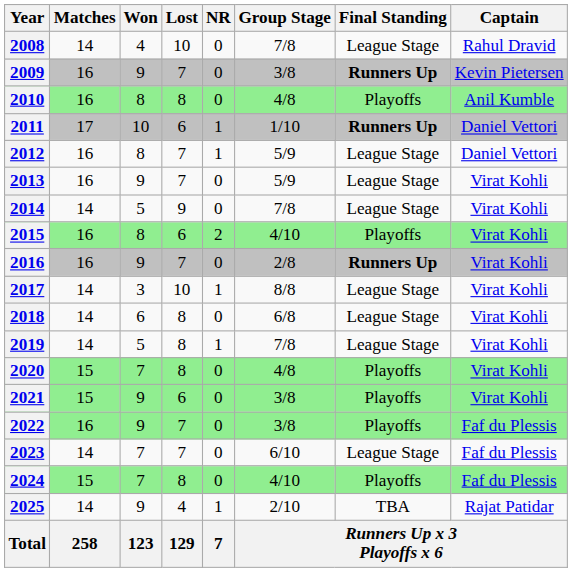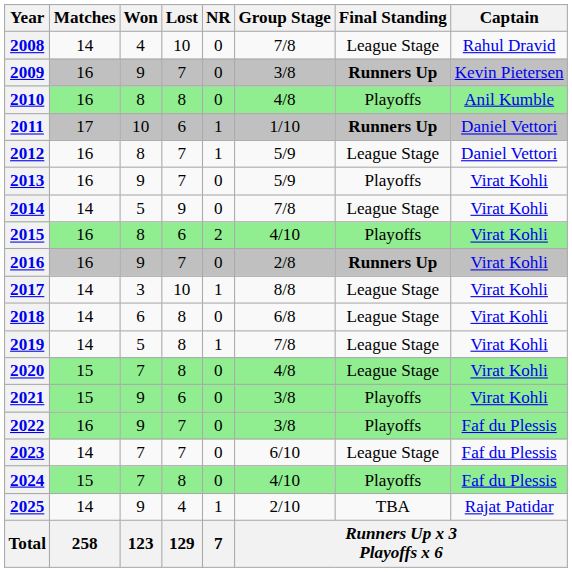 <table class="wikitable" style="text-align: center;">
 <tr>
 <th>Year</th>
 <th>Matches</th>
 <th>Won</th>
 <th>Lost</th>
 <th>NR</th>
 <th>Group Stage</th>
 <th>Final Standing</th>
 <th>Captain</th>
 </tr>
 <tr>
 <th><a href='#'>2008</a></th>
 <td>14</td>
 <td>4</td>
 <td>10</td>
 <td>0</td>
 <td>7/8</td>
 <td>League Stage</td>
 <td><a href='#'>Rahul Dravid</a></td>
 </tr>
 <tr bgcolor=silver>
 <th><a href='#'>2009</a></th>
 <td>16</td>
 <td>9</td>
 <td>7</td>
 <td>0</td>
 <td>3/8</td>
 <td><strong>Runners Up</strong></td>
 <td><a href='#'>Kevin Pietersen</a></td>
 </tr>
 <tr bgcolor=lightgreen>
 <th><a href='#'>2010</a></th>
 <td>16</td>
 <td>8</td>
 <td>8</td>
 <td>0</td>
 <td>4/8</td>
 <td>Playoffs</td>
 <td><a href='#'>Anil Kumble</a></td>
 </tr>
 <tr bgcolor=silver>
 <th><a href='#'>2011</a></th>
 <td>17</td>
 <td>10</td>
 <td>6</td>
 <td>1</td>
 <td>1/10</td>
 <td><strong>Runners Up</strong></td>
 <td><a href='#'>Daniel Vettori</a></td>
 </tr>
 <tr>
 <th><a href='#'>2012</a></th>
 <td>16</td>
 <td>8</td>
 <td>7</td>
 <td>1</td>
 <td>5/9</td>
 <td>League Stage</td>
 <td><a href='#'>Daniel Vettori</a></td>
 </tr>
 <tr>
 <th><a href='#'>2013</a></th>
 <td>16</td>
 <td>9</td>
 <td>7</td>
 <td>0</td>
 <td>5/9</td>
-<td>League Stage</td>
+<td>Playoffs</td>
 <td><a href='#'>Virat Kohli</a></td>
 </tr>
 <tr>
 <th><a href='#'>2014</a></th>
 <td>14</td>
 <td>5</td>
 <td>9</td>
 <td>0</td>
 <td>7/8</td>
 <td>League Stage</td>
 <td><a href='#'>Virat Kohli</a></td>
 </tr>
 <tr bgcolor=lightgreen>
 <th><a href='#'>2015</a></th>
 <td>16</td>
 <td>8</td>
 <td>6</td>
 <td>2</td>
 <td>4/10</td>
 <td>Playoffs</td>
 <td><a href='#'>Virat Kohli</a></td>
 </tr>
 <tr bgcolor=silver>
 <th><a href='#'>2016</a></th>
 <td>16</td>
 <td>9</td>
 <td>7</td>
 <td>0</td>
 <td>2/8</td>
 <td><strong>Runners Up</strong></td>
 <td><a href='#'>Virat Kohli</a></td>
 </tr>
 <tr>
 <th><a href='#'>2017</a></th>
 <td>14</td>
 <td>3</td>
 <td>10</td>
 <td>1</td>
 <td>8/8</td>
 <td>League Stage</td>
 <td><a href='#'>Virat Kohli</a></td>
 </tr>
 <tr>
 <th><a href='#'>2018</a></th>
 <td>14</td>
 <td>6</td>
 <td>8</td>
 <td>0</td>
 <td>6/8</td>
 <td>League Stage</td>
 <td><a href='#'>Virat Kohli</a></td>
 </tr>
 <tr>
 <th><a href='#'>2019</a></th>
 <td>14</td>
 <td>5</td>
 <td>8</td>
 <td>1</td>
 <td>7/8</td>
 <td>League Stage</td>
 <td><a href='#'>Virat Kohli</a></td>
 </tr>
 <tr bgcolor=lightgreen>
 <th><a href='#'>2020</a></th>
 <td>15</td>
 <td>7</td>
 <td>8</td>
 <td>0</td>
 <td>4/8</td>
-<td>Playoffs</td>
+<td>League Stage</td>
 <td><a href='#'>Virat Kohli</a></td>
 </tr>
 <tr bgcolor=lightgreen>
 <th><strong><a href='#'>2021</a></strong></th>
 <td>15</td>
 <td>9</td>
 <td>6</td>
 <td>0</td>
 <td>3/8</td>
 <td>Playoffs</td>
 <td><a href='#'>Virat Kohli</a></td>
 </tr>
 <tr bgcolor=lightgreen>
 <th><a href='#'>2022</a></th>
 <td>16</td>
 <td>9</td>
 <td>7</td>
 <td>0</td>
 <td>3/8</td>
 <td>Playoffs</td>
 <td><a href='#'>Faf du Plessis</a></td>
 </tr>
 <tr>
 <th><a href='#'>2023</a></th>
 <td>14</td>
 <td>7</td>
 <td>7</td>
 <td>0</td>
 <td>6/10</td>
 <td>League Stage</td>
 <td><a href='#'>Faf du Plessis</a></td>
 </tr>
 <tr bgcolor=lightgreen>
 <th><a href='#'>2024</a></th>
 <td>15</td>
 <td>7</td>
 <td>8</td>
 <td>0</td>
 <td>4/10</td>
 <td>Playoffs</td>
 <td><a href='#'>Faf du Plessis</a></td>
 </tr>
 <tr>
 <th><strong><a href='#'>2025</a></strong></th>
 <td>14</td>
 <td>9</td>
 <td>4</td>
 <td>1</td>
 <td>2/10</td>
 <td>TBA</td>
 <td><a href='#'>Rajat Patidar</a></td>
 </tr>
 <tr>
 <th>Total</th>
 <th>258</th>
 <th>123</th>
 <th>129</th>
 <th>7</th>
 <th colspan=4><em>Runners Up x 3<br>Playoffs x 6</em></th>
 </tr>
 </table>
